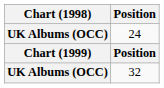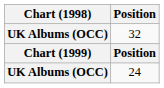 <table class="wikitable plainrowheaders">
 <tr>
 <th scope="col">Chart (1998)</th>
 <th scope="col">Position</th>
 </tr>
 <tr>
 <th scope="row">UK Albums (OCC)</th>
-<td align="center">24</td>
+<td align="center">32</td>
 </tr>
 <tr>
 <th scope="col">Chart (1999)</th>
 <th scope="col">Position</th>
 </tr>
 <tr>
 <th scope="row">UK Albums (OCC)</th>
-<td align="center">32</td>
+<td align="center">24</td>
 </tr>
 </table>
